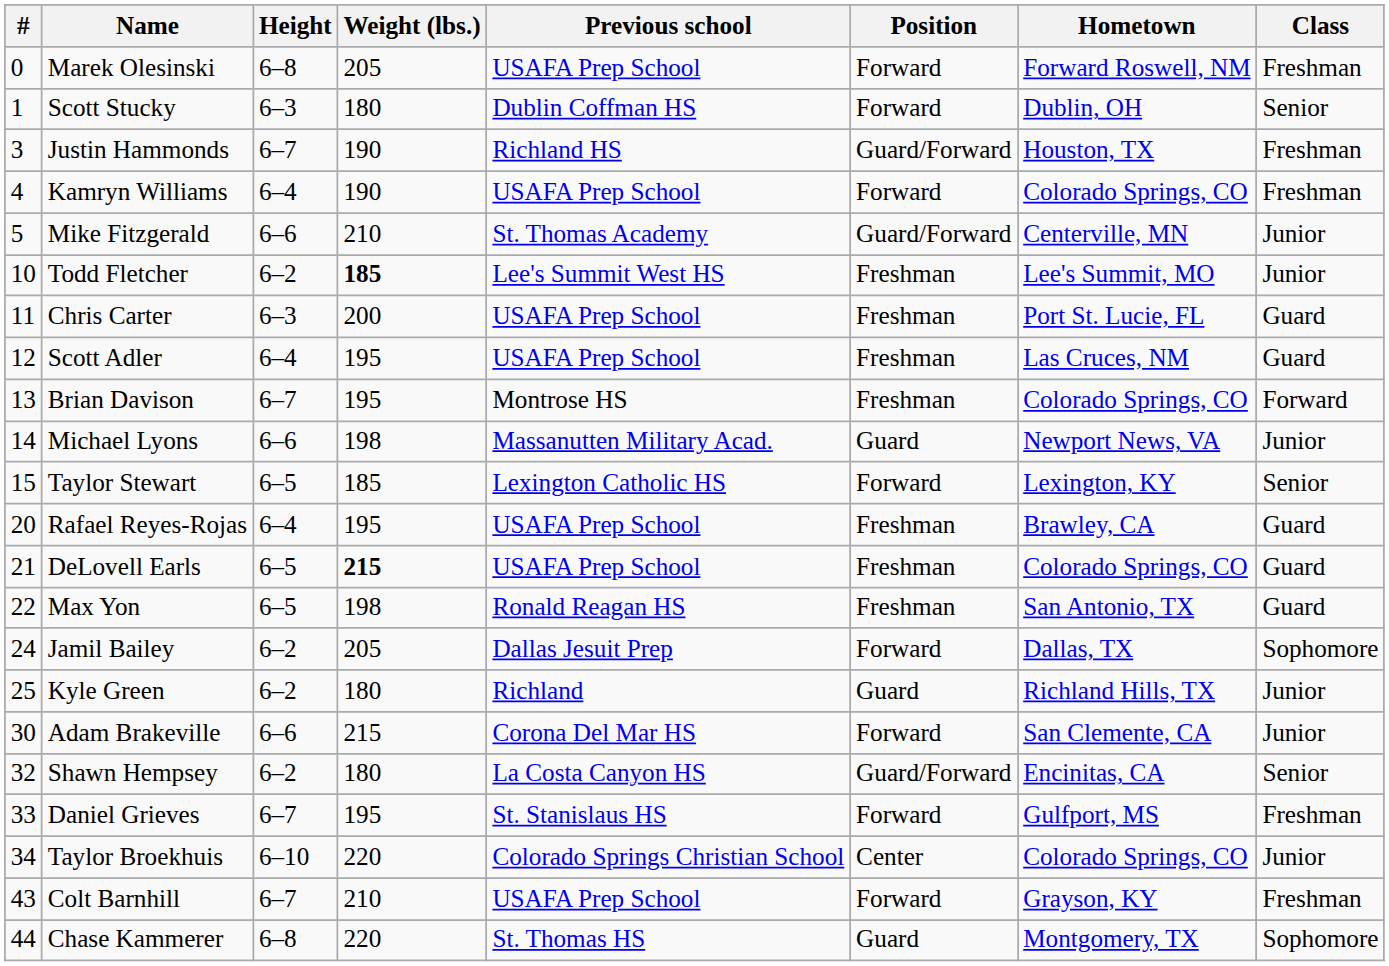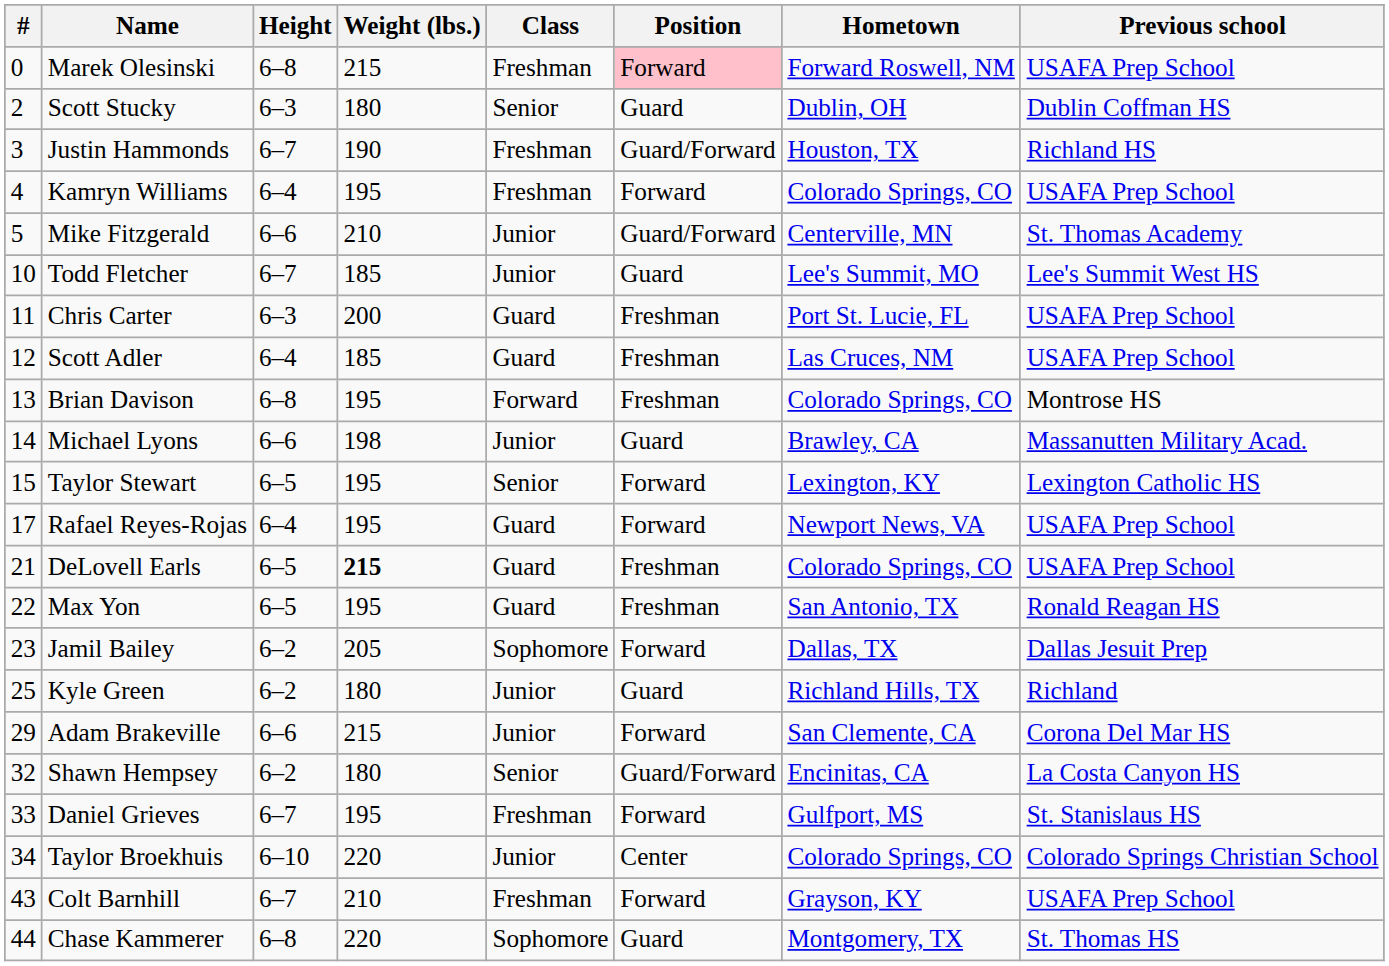 <table class="wikitable" style="font-size: 90%">
 <tr>
 <th>#</th>
 <th>Name</th>
 <th>Height</th>
 <th>Weight (lbs.)</th>
-<th>Previous school</th>
+<th>Class</th>
 <th>Position</th>
 <th>Hometown</th>
-<th>Class</th>
+<th>Previous school</th>
 </tr>
 <tr>
 <td>0</td>
 <td>Marek Olesinski</td>
 <td>6–8</td>
-<td>205</td>
+<td>215</td>
+<td>Freshman</td>
+<td style="background: pink;">Forward</td>
+<td><a href='#'>Forward Roswell, NM</a></td>
 <td><a href='#'>USAFA Prep School</a></td>
-<td>Forward</td>
-<td><a href='#'>Forward Roswell, NM</a></td>
-<td>Freshman</td>
 </tr>
 <tr>
-<td>1</td>
+<td>2</td>
 <td>Scott Stucky</td>
 <td>6–3</td>
 <td>180</td>
+<td>Senior</td>
+<td>Guard</td>
+<td><a href='#'>Dublin, OH</a></td>
 <td><a href='#'>Dublin Coffman HS</a></td>
-<td>Forward</td>
-<td><a href='#'>Dublin, OH</a></td>
-<td>Senior</td>
 </tr>
 <tr>
 <td>3</td>
 <td>Justin Hammonds</td>
 <td>6–7</td>
 <td>190</td>
-<td><a href='#'>Richland HS</a></td>
+<td>Freshman</td>
 <td>Guard/Forward</td>
 <td><a href='#'>Houston, TX</a></td>
-<td>Freshman</td>
+<td><a href='#'>Richland HS</a></td>
 </tr>
 <tr>
 <td>4</td>
 <td>Kamryn Williams</td>
 <td>6–4</td>
-<td>190</td>
-<td><a href='#'>USAFA Prep School</a></td>
+<td>195</td>
+<td>Freshman</td>
 <td>Forward</td>
 <td><a href='#'>Colorado Springs, CO</a></td>
-<td>Freshman</td>
+<td><a href='#'>USAFA Prep School</a></td>
 </tr>
 <tr>
 <td>5</td>
 <td>Mike Fitzgerald</td>
 <td>6–6</td>
 <td>210</td>
-<td><a href='#'>St. Thomas Academy</a></td>
+<td>Junior</td>
 <td>Guard/Forward</td>
 <td><a href='#'>Centerville, MN</a></td>
-<td>Junior</td>
+<td><a href='#'>St. Thomas Academy</a></td>
 </tr>
 <tr>
 <td>10</td>
 <td>Todd Fletcher</td>
-<td>6–2</td>
-<td><strong>185</strong></td>
+<td>6–7</td>
+<td>185</td>
+<td>Junior</td>
+<td>Guard</td>
+<td><a href='#'>Lee's Summit, MO</a></td>
 <td><a href='#'>Lee's Summit West HS</a></td>
-<td>Freshman</td>
-<td><a href='#'>Lee's Summit, MO</a></td>
-<td>Junior</td>
 </tr>
 <tr>
 <td>11</td>
 <td>Chris Carter</td>
 <td>6–3</td>
 <td>200</td>
-<td><a href='#'>USAFA Prep School</a></td>
+<td>Guard</td>
 <td>Freshman</td>
 <td><a href='#'>Port St. Lucie, FL</a></td>
-<td>Guard</td>
+<td><a href='#'>USAFA Prep School</a></td>
 </tr>
 <tr>
 <td>12</td>
 <td>Scott Adler</td>
 <td>6–4</td>
-<td>195</td>
-<td><a href='#'>USAFA Prep School</a></td>
+<td>185</td>
+<td>Guard</td>
 <td>Freshman</td>
 <td><a href='#'>Las Cruces, NM</a></td>
-<td>Guard</td>
+<td><a href='#'>USAFA Prep School</a></td>
 </tr>
 <tr>
 <td>13</td>
 <td>Brian Davison</td>
-<td>6–7</td>
+<td>6–8</td>
 <td>195</td>
-<td>Montrose HS</td>
+<td>Forward</td>
 <td>Freshman</td>
 <td><a href='#'>Colorado Springs, CO</a></td>
-<td>Forward</td>
+<td>Montrose HS</td>
 </tr>
 <tr>
 <td>14</td>
 <td>Michael Lyons</td>
 <td>6–6</td>
 <td>198</td>
+<td>Junior</td>
+<td>Guard</td>
+<td><a href='#'>Brawley, CA</a></td>
 <td><a href='#'>Massanutten Military Acad.</a></td>
-<td>Guard</td>
-<td><a href='#'>Newport News, VA</a></td>
-<td>Junior</td>
 </tr>
 <tr>
 <td>15</td>
 <td>Taylor Stewart</td>
 <td>6–5</td>
-<td>185</td>
-<td><a href='#'>Lexington Catholic HS</a></td>
+<td>195</td>
+<td>Senior</td>
 <td>Forward</td>
 <td><a href='#'>Lexington, KY</a></td>
-<td>Senior</td>
+<td><a href='#'>Lexington Catholic HS</a></td>
 </tr>
 <tr>
-<td>20</td>
+<td>17</td>
 <td>Rafael Reyes-Rojas</td>
 <td>6–4</td>
 <td>195</td>
+<td>Guard</td>
+<td>Forward</td>
+<td><a href='#'>Newport News, VA</a></td>
 <td><a href='#'>USAFA Prep School</a></td>
-<td>Freshman</td>
-<td><a href='#'>Brawley, CA</a></td>
-<td>Guard</td>
 </tr>
 <tr>
 <td>21</td>
 <td>DeLovell Earls</td>
 <td>6–5</td>
 <td><strong>215</strong></td>
-<td><a href='#'>USAFA Prep School</a></td>
+<td>Guard</td>
 <td>Freshman</td>
 <td><a href='#'>Colorado Springs, CO</a></td>
-<td>Guard</td>
+<td><a href='#'>USAFA Prep School</a></td>
 </tr>
 <tr>
 <td>22</td>
 <td>Max Yon</td>
 <td>6–5</td>
-<td>198</td>
-<td><a href='#'>Ronald Reagan HS</a></td>
+<td>195</td>
+<td>Guard</td>
 <td>Freshman</td>
 <td><a href='#'>San Antonio, TX</a></td>
-<td>Guard</td>
+<td><a href='#'>Ronald Reagan HS</a></td>
 </tr>
 <tr>
-<td>24</td>
+<td>23</td>
 <td>Jamil Bailey</td>
 <td>6–2</td>
 <td>205</td>
-<td><a href='#'>Dallas Jesuit Prep</a></td>
+<td>Sophomore</td>
 <td>Forward</td>
 <td><a href='#'>Dallas, TX</a></td>
-<td>Sophomore</td>
+<td><a href='#'>Dallas Jesuit Prep</a></td>
 </tr>
 <tr>
 <td>25</td>
 <td>Kyle Green</td>
 <td>6–2</td>
 <td>180</td>
-<td><a href='#'>Richland</a></td>
+<td>Junior</td>
 <td>Guard</td>
 <td><a href='#'>Richland Hills, TX</a></td>
-<td>Junior</td>
+<td><a href='#'>Richland</a></td>
 </tr>
 <tr>
-<td>30</td>
+<td>29</td>
 <td>Adam Brakeville</td>
 <td>6–6</td>
 <td>215</td>
-<td><a href='#'>Corona Del Mar HS</a></td>
+<td>Junior</td>
 <td>Forward</td>
 <td><a href='#'>San Clemente, CA</a></td>
-<td>Junior</td>
+<td><a href='#'>Corona Del Mar HS</a></td>
 </tr>
 <tr>
 <td>32</td>
 <td>Shawn Hempsey</td>
 <td>6–2</td>
 <td>180</td>
-<td><a href='#'>La Costa Canyon HS</a></td>
+<td>Senior</td>
 <td>Guard/Forward</td>
 <td><a href='#'>Encinitas, CA</a></td>
-<td>Senior</td>
+<td><a href='#'>La Costa Canyon HS</a></td>
 </tr>
 <tr>
 <td>33</td>
 <td>Daniel Grieves</td>
 <td>6–7</td>
 <td>195</td>
-<td><a href='#'>St. Stanislaus HS</a></td>
+<td>Freshman</td>
 <td>Forward</td>
 <td><a href='#'>Gulfport, MS</a></td>
-<td>Freshman</td>
+<td><a href='#'>St. Stanislaus HS</a></td>
 </tr>
 <tr>
 <td>34</td>
 <td>Taylor Broekhuis</td>
 <td>6–10</td>
 <td>220</td>
-<td><a href='#'>Colorado Springs Christian School</a></td>
+<td>Junior</td>
 <td>Center</td>
 <td><a href='#'>Colorado Springs, CO</a></td>
-<td>Junior</td>
+<td><a href='#'>Colorado Springs Christian School</a></td>
 </tr>
 <tr>
 <td>43</td>
 <td>Colt Barnhill</td>
 <td>6–7</td>
 <td>210</td>
-<td><a href='#'>USAFA Prep School</a></td>
+<td>Freshman</td>
 <td>Forward</td>
 <td><a href='#'>Grayson, KY</a></td>
-<td>Freshman</td>
+<td><a href='#'>USAFA Prep School</a></td>
 </tr>
 <tr>
 <td>44</td>
 <td>Chase Kammerer</td>
 <td>6–8</td>
 <td>220</td>
-<td><a href='#'>St. Thomas HS</a></td>
+<td>Sophomore</td>
 <td>Guard</td>
 <td><a href='#'>Montgomery, TX</a></td>
-<td>Sophomore</td>
+<td><a href='#'>St. Thomas HS</a></td>
 </tr>
 </table>
